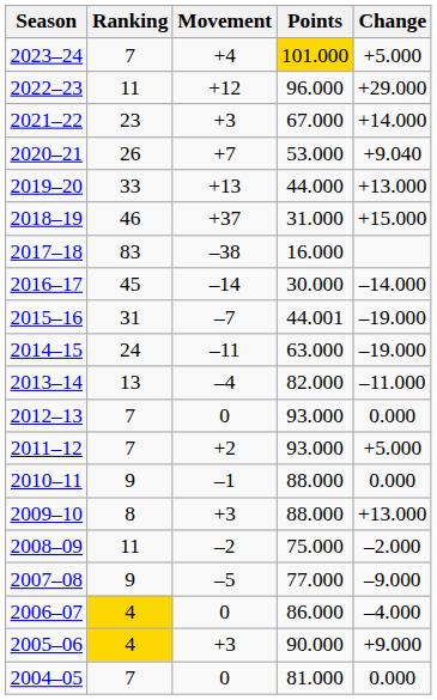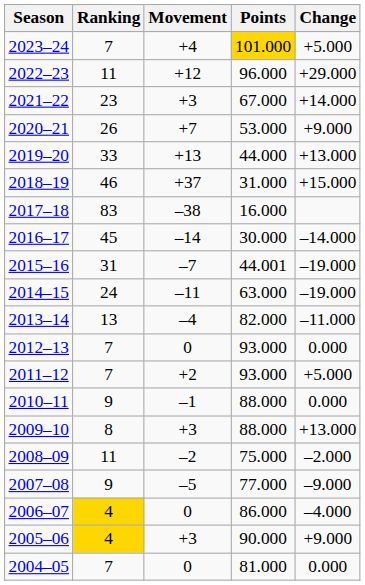 <table class="wikitable plainrowheaders sortable" style="text-align: center;">
 <tr>
 <th>Season</th>
 <th>Ranking</th>
 <th>Movement</th>
 <th>Points</th>
 <th>Change</th>
 </tr>
 <tr>
 <td><a href='#'>2023–24</a></td>
 <td>7</td>
 <td> +4</td>
 <td bgcolor=Gold>101.000</td>
 <td> +5.000</td>
 </tr>
 <tr>
 <td><a href='#'>2022–23</a></td>
 <td>11</td>
 <td> +12</td>
 <td>96.000</td>
 <td> +29.000</td>
 </tr>
 <tr>
 <td><a href='#'>2021–22</a></td>
 <td>23</td>
 <td> +3</td>
 <td>67.000</td>
 <td> +14.000</td>
 </tr>
 <tr>
 <td><a href='#'>2020–21</a></td>
 <td>26</td>
 <td> +7</td>
 <td>53.000</td>
-<td> +9.040</td>
+<td> +9.000</td>
 </tr>
 <tr>
 <td><a href='#'>2019–20</a></td>
 <td>33</td>
 <td> +13</td>
 <td>44.000</td>
 <td>+13.000</td>
 </tr>
 <tr>
 <td><a href='#'>2018–19</a></td>
 <td>46</td>
 <td> +37</td>
 <td>31.000</td>
 <td> +15.000</td>
 </tr>
 <tr>
 <td><a href='#'>2017–18</a></td>
 <td>83</td>
 <td> –38</td>
 <td>16.000</td>
 <td></td>
 </tr>
 <tr>
 <td><a href='#'>2016–17</a></td>
 <td>45</td>
 <td> –14</td>
 <td>30.000</td>
 <td> –14.000</td>
 </tr>
 <tr>
 <td><a href='#'>2015–16</a></td>
 <td>31</td>
 <td> –7</td>
 <td>44.001</td>
 <td> –19.000</td>
 </tr>
 <tr>
 <td><a href='#'>2014–15</a></td>
 <td>24</td>
 <td> –11</td>
 <td>63.000</td>
 <td> –19.000</td>
 </tr>
 <tr>
 <td><a href='#'>2013–14</a></td>
 <td>13</td>
 <td> –4</td>
 <td>82.000</td>
 <td> –11.000</td>
 </tr>
 <tr>
 <td><a href='#'>2012–13</a></td>
 <td>7</td>
 <td>0</td>
 <td>93.000</td>
 <td>0.000</td>
 </tr>
 <tr>
 <td><a href='#'>2011–12</a></td>
 <td>7</td>
 <td> +2</td>
 <td>93.000</td>
 <td> +5.000</td>
 </tr>
 <tr>
 <td><a href='#'>2010–11</a></td>
 <td>9</td>
 <td> –1</td>
 <td>88.000</td>
 <td>0.000</td>
 </tr>
 <tr>
 <td><a href='#'>2009–10</a></td>
 <td>8</td>
 <td> +3</td>
 <td>88.000</td>
 <td> +13.000</td>
 </tr>
 <tr>
 <td><a href='#'>2008–09</a></td>
 <td>11</td>
 <td> –2</td>
 <td>75.000</td>
 <td> –2.000</td>
 </tr>
 <tr>
 <td><a href='#'>2007–08</a></td>
 <td>9</td>
 <td> –5</td>
 <td>77.000</td>
 <td> –9.000</td>
 </tr>
 <tr>
 <td><a href='#'>2006–07</a></td>
 <td bgcolor=Gold>4</td>
 <td>0</td>
 <td>86.000</td>
 <td> –4.000</td>
 </tr>
 <tr>
 <td><a href='#'>2005–06</a></td>
 <td bgcolor=Gold>4</td>
 <td> +3</td>
 <td>90.000</td>
 <td> +9.000</td>
 </tr>
 <tr>
 <td><a href='#'>2004–05</a></td>
 <td>7</td>
 <td>0</td>
 <td>81.000</td>
 <td>0.000</td>
 </tr>
 </table>
